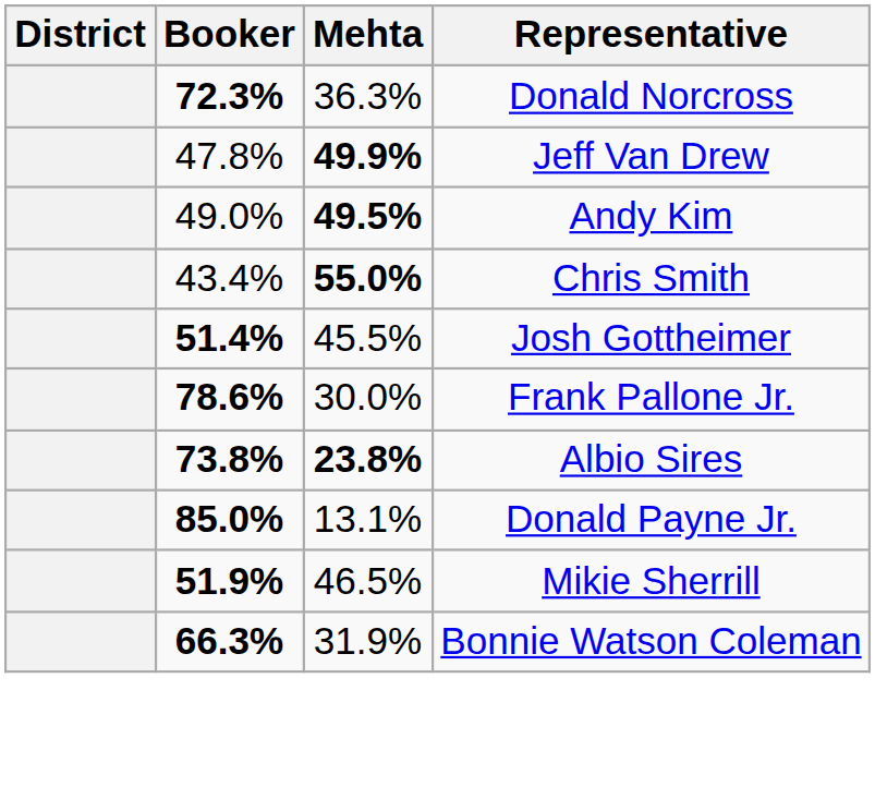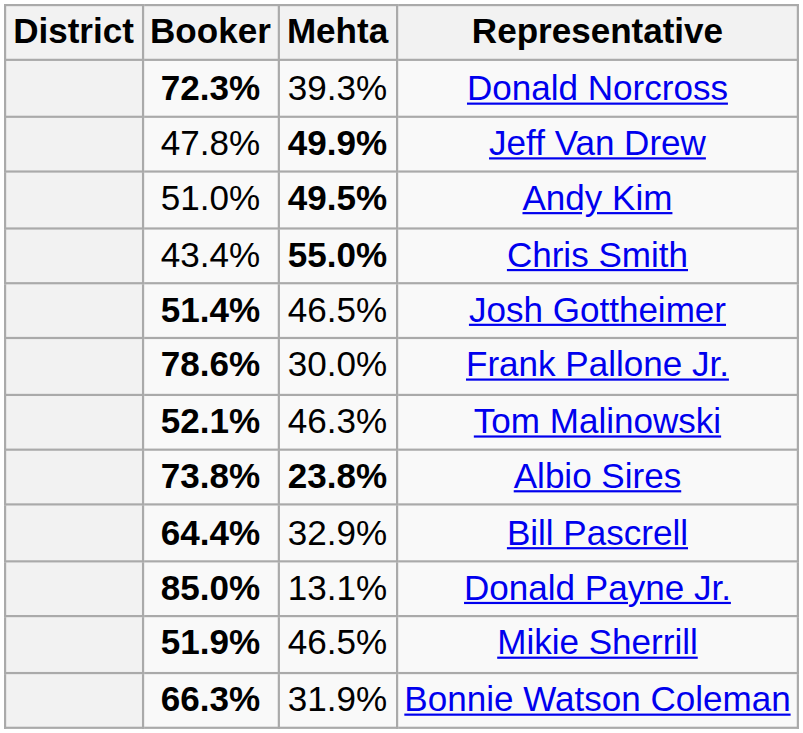 <table class=wikitable>
 <tr>
 <th>District</th>
 <th>Booker</th>
 <th>Mehta</th>
 <th>Representative</th>
 </tr>
 <tr align=center>
 <th></th>
 <td><strong>72.3%</strong></td>
-<td>36.3%</td>
+<td>39.3%</td>
 <td><a href='#'>Donald Norcross</a></td>
 </tr>
 <tr align=center>
 <th></th>
 <td>47.8%</td>
 <td><strong>49.9%</strong></td>
 <td><a href='#'>Jeff Van Drew</a></td>
 </tr>
 <tr align=center>
 <th></th>
-<td>49.0%</td>
+<td>51.0%</td>
 <td><strong>49.5%</strong></td>
 <td><a href='#'>Andy Kim</a></td>
 </tr>
 <tr align=center>
 <th></th>
 <td>43.4%</td>
 <td><strong>55.0%</strong></td>
 <td><a href='#'>Chris Smith</a></td>
 </tr>
 <tr align=center>
 <th></th>
 <td><strong>51.4%</strong></td>
-<td>45.5%</td>
+<td>46.5%</td>
 <td><a href='#'>Josh Gottheimer</a></td>
 </tr>
 <tr align=center>
 <th></th>
 <td><strong>78.6%</strong></td>
 <td>30.0%</td>
 <td><a href='#'>Frank Pallone Jr.</a></td>
 </tr>
 <tr align=center>
 <th></th>
+<td><strong>52.1%</strong></td>
+<td>46.3%</td>
+<td><a href='#'>Tom Malinowski</a></td>
+</tr>
+<tr align=center>
+<th></th>
 <td><strong>73.8%</strong></td>
 <td><strong>23.8%</strong></td>
 <td><a href='#'>Albio Sires</a></td>
+</tr>
+<tr align=center>
+<th></th>
+<td><strong>64.4%</strong></td>
+<td>32.9%</td>
+<td><a href='#'>Bill Pascrell</a></td>
 </tr>
 <tr align=center>
 <th></th>
 <td><strong>85.0%</strong></td>
 <td>13.1%</td>
 <td><a href='#'>Donald Payne Jr.</a></td>
 </tr>
 <tr align=center>
 <th></th>
 <td><strong>51.9%</strong></td>
 <td>46.5%</td>
 <td><a href='#'>Mikie Sherrill</a></td>
 </tr>
 <tr align=center>
 <th></th>
 <td><strong>66.3%</strong></td>
 <td>31.9%</td>
 <td><a href='#'>Bonnie Watson Coleman</a></td>
 </tr>
 </table>
